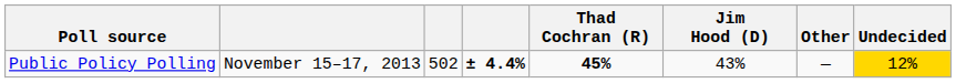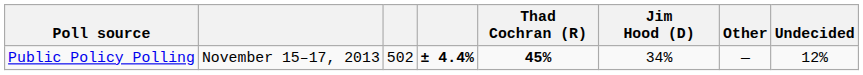 <table class="wikitable" style="text-align:center">
 <tr valign= bottom>
 <th>Poll source</th>
 <th></th>
 <th></th>
 <th></th>
 <th style="width:100px;">Thad<br>Cochran (R)</th>
 <th style="width:100px;">Jim<br>Hood (D)</th>
 <th>Other</th>
 <th>Undecided</th>
 </tr>
 <tr>
 <td align=left><a href='#'>Public Policy Polling</a></td>
 <td>November 15–17, 2013</td>
 <td>502</td>
 <td><strong>± 4.4%</strong></td>
 <td><strong>45%</strong></td>
-<td>43%</td>
+<td>34%</td>
 <td>—</td>
-<td style="background: gold;">12%</td>
+<td>12%</td>
 </tr>
 </table>
